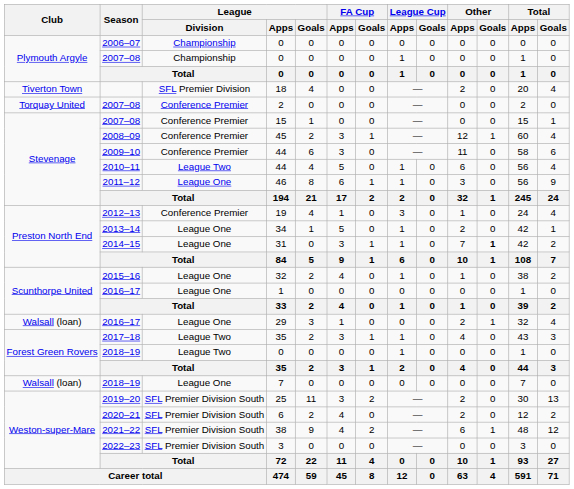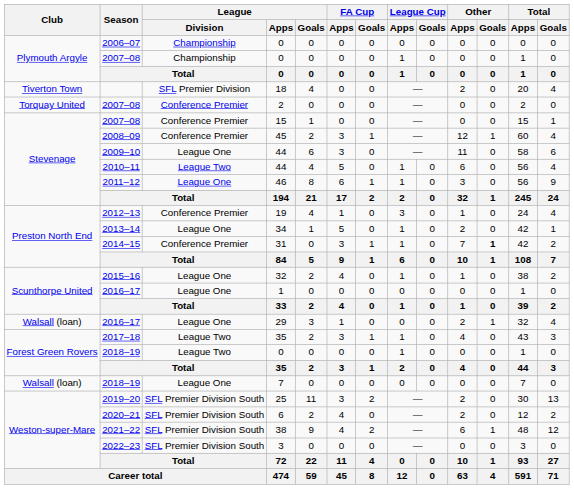 <table class="wikitable" style="text-align:center">
 <tr>
 <th rowspan="2">Club</th>
 <th rowspan="2">Season</th>
 <th colspan="3">League</th>
 <th colspan="2"><a href='#'>FA Cup</a></th>
 <th colspan="2"><a href='#'>League Cup</a></th>
 <th colspan="2">Other</th>
 <th colspan="2">Total</th>
 </tr>
 <tr>
 <th>Division</th>
 <th>Apps</th>
 <th>Goals</th>
 <th>Apps</th>
 <th>Goals</th>
 <th>Apps</th>
 <th>Goals</th>
 <th>Apps</th>
 <th>Goals</th>
 <th>Apps</th>
 <th>Goals</th>
 </tr>
 <tr>
 <td rowspan="3"><a href='#'>Plymouth Argyle</a></td>
 <td><a href='#'>2006–07</a></td>
 <td><a href='#'>Championship</a></td>
 <td>0</td>
 <td>0</td>
 <td>0</td>
 <td>0</td>
 <td>0</td>
 <td>0</td>
 <td>0</td>
 <td>0</td>
 <td>0</td>
 <td>0</td>
 </tr>
 <tr>
 <td><a href='#'>2007–08</a></td>
 <td>Championship</td>
 <td>0</td>
 <td>0</td>
 <td>0</td>
 <td>0</td>
 <td>1</td>
 <td>0</td>
 <td>0</td>
 <td>0</td>
 <td>1</td>
 <td>0</td>
 </tr>
 <tr>
 <th colspan="2">Total</th>
 <th>0</th>
 <th>0</th>
 <th>0</th>
 <th>0</th>
 <th>1</th>
 <th>0</th>
 <th>0</th>
 <th>0</th>
 <th>1</th>
 <th>0</th>
 </tr>
 <tr>
 <td rowspan="1"><a href='#'>Tiverton Town</a></td>
 <td></td>
 <td><a href='#'>SFL</a> Premier Division</td>
 <td>18</td>
 <td>4</td>
 <td>0</td>
 <td>0</td>
 <td colspan=2>—</td>
 <td>2</td>
 <td>0</td>
 <td>20</td>
 <td>4</td>
 </tr>
 <tr>
 <td rowspan="1"><a href='#'>Torquay United</a></td>
 <td><a href='#'>2007–08</a></td>
 <td><a href='#'>Conference Premier</a></td>
 <td>2</td>
 <td>0</td>
 <td>0</td>
 <td>0</td>
 <td colspan=2>—</td>
 <td>0</td>
 <td>0</td>
 <td>2</td>
 <td>0</td>
 </tr>
 <tr>
 <td rowspan="6"><a href='#'>Stevenage</a></td>
 <td><a href='#'>2007–08</a></td>
 <td>Conference Premier</td>
 <td>15</td>
 <td>1</td>
 <td>0</td>
 <td>0</td>
 <td colspan=2>—</td>
 <td>0</td>
 <td>0</td>
 <td>15</td>
 <td>1</td>
 </tr>
 <tr>
 <td><a href='#'>2008–09</a></td>
 <td>Conference Premier</td>
 <td>45</td>
 <td>2</td>
 <td>3</td>
 <td>1</td>
 <td colspan=2>—</td>
 <td>12</td>
 <td>1</td>
 <td>60</td>
 <td>4</td>
 </tr>
 <tr>
 <td><a href='#'>2009–10</a></td>
-<td>Conference Premier</td>
+<td>League One</td>
 <td>44</td>
 <td>6</td>
 <td>3</td>
 <td>0</td>
 <td colspan=2>—</td>
 <td>11</td>
 <td>0</td>
 <td>58</td>
 <td>6</td>
 </tr>
 <tr>
 <td><a href='#'>2010–11</a></td>
 <td><a href='#'>League Two</a></td>
 <td>44</td>
 <td>4</td>
 <td>5</td>
 <td>0</td>
 <td>1</td>
 <td>0</td>
 <td>6</td>
 <td>0</td>
 <td>56</td>
 <td>4</td>
 </tr>
 <tr>
 <td><a href='#'>2011–12</a></td>
 <td><a href='#'>League One</a></td>
 <td>46</td>
 <td>8</td>
 <td>6</td>
 <td>1</td>
 <td>1</td>
 <td>0</td>
 <td>3</td>
 <td>0</td>
 <td>56</td>
 <td>9</td>
 </tr>
 <tr>
 <th colspan="2">Total</th>
 <th>194</th>
 <th>21</th>
 <th>17</th>
 <th>2</th>
 <th>2</th>
 <th>0</th>
 <th>32</th>
 <th>1</th>
 <th>245</th>
 <th>24</th>
 </tr>
 <tr>
 <td rowspan="4"><a href='#'>Preston North End</a></td>
 <td><a href='#'>2012–13</a></td>
 <td>Conference Premier</td>
 <td>19</td>
 <td>4</td>
 <td>1</td>
 <td>0</td>
 <td>3</td>
 <td>0</td>
 <td>1</td>
 <td>0</td>
 <td>24</td>
 <td>4</td>
 </tr>
 <tr>
 <td><a href='#'>2013–14</a></td>
 <td>League One</td>
 <td>34</td>
 <td>1</td>
 <td>5</td>
 <td>0</td>
 <td>1</td>
 <td>0</td>
 <td>2</td>
 <td>0</td>
 <td>42</td>
 <td>1</td>
 </tr>
 <tr>
 <td><a href='#'>2014–15</a></td>
-<td>League One</td>
+<td>Conference Premier</td>
 <td>31</td>
 <td>0</td>
 <td>3</td>
 <td>1</td>
 <td>1</td>
 <td>0</td>
 <td>7</td>
 <td><strong>1</strong></td>
 <td>42</td>
 <td>2</td>
 </tr>
 <tr>
 <th colspan="2">Total</th>
 <th>84</th>
 <th>5</th>
 <th>9</th>
 <th>1</th>
 <th>6</th>
 <th>0</th>
 <th>10</th>
 <th>1</th>
 <th>108</th>
 <th>7</th>
 </tr>
 <tr>
 <td rowspan="3"><a href='#'>Scunthorpe United</a></td>
 <td><a href='#'>2015–16</a></td>
 <td>League One</td>
 <td>32</td>
 <td>2</td>
 <td>4</td>
 <td>0</td>
 <td>1</td>
 <td>0</td>
 <td>1</td>
 <td>0</td>
 <td>38</td>
 <td>2</td>
 </tr>
 <tr>
 <td><a href='#'>2016–17</a></td>
 <td>League One</td>
 <td>1</td>
 <td>0</td>
 <td>0</td>
 <td>0</td>
 <td>0</td>
 <td>0</td>
 <td>0</td>
 <td>0</td>
 <td>1</td>
 <td>0</td>
 </tr>
 <tr>
 <th colspan="2">Total</th>
 <th>33</th>
 <th>2</th>
 <th>4</th>
 <th>0</th>
 <th>1</th>
 <th>0</th>
 <th>1</th>
 <th>0</th>
 <th>39</th>
 <th>2</th>
 </tr>
 <tr>
 <td><a href='#'>Walsall</a> (loan)</td>
 <td><a href='#'>2016–17</a></td>
 <td>League One</td>
 <td>29</td>
 <td>3</td>
 <td>1</td>
 <td>0</td>
 <td>0</td>
 <td>0</td>
 <td>2</td>
 <td>1</td>
 <td>32</td>
 <td>4</td>
 </tr>
 <tr>
 <td rowspan="3"><a href='#'>Forest Green Rovers</a></td>
 <td><a href='#'>2017–18</a></td>
 <td>League Two</td>
 <td>35</td>
 <td>2</td>
 <td>3</td>
 <td>1</td>
 <td>1</td>
 <td>0</td>
 <td>4</td>
 <td>0</td>
 <td>43</td>
 <td>3</td>
 </tr>
 <tr>
 <td><a href='#'>2018–19</a></td>
 <td>League Two</td>
 <td>0</td>
 <td>0</td>
 <td>0</td>
 <td>0</td>
 <td>1</td>
 <td>0</td>
 <td>0</td>
 <td>0</td>
 <td>1</td>
 <td>0</td>
 </tr>
 <tr>
 <th colspan="2">Total</th>
 <th>35</th>
 <th>2</th>
 <th>3</th>
 <th>1</th>
 <th>2</th>
 <th>0</th>
 <th>4</th>
 <th>0</th>
 <th>44</th>
 <th>3</th>
 </tr>
 <tr>
 <td><a href='#'>Walsall</a> (loan)</td>
 <td><a href='#'>2018–19</a></td>
 <td>League One</td>
 <td>7</td>
 <td>0</td>
 <td>0</td>
 <td>0</td>
 <td>0</td>
 <td>0</td>
 <td>0</td>
 <td>0</td>
 <td>7</td>
 <td>0</td>
 </tr>
 <tr>
 <td rowspan="5"><a href='#'>Weston-super-Mare</a></td>
 <td><a href='#'>2019–20</a></td>
 <td><a href='#'>SFL</a> Premier Division South</td>
 <td>25</td>
 <td>11</td>
 <td>3</td>
 <td>2</td>
 <td colspan=2>—</td>
 <td>2</td>
 <td>0</td>
 <td>30</td>
 <td>13</td>
 </tr>
 <tr>
 <td><a href='#'>2020–21</a></td>
 <td><a href='#'>SFL</a> Premier Division South</td>
 <td>6</td>
 <td>2</td>
 <td>4</td>
 <td>0</td>
 <td colspan=2>—</td>
 <td>2</td>
 <td>0</td>
 <td>12</td>
 <td>2</td>
 </tr>
 <tr>
 <td><a href='#'>2021–22</a></td>
 <td><a href='#'>SFL</a> Premier Division South</td>
 <td>38</td>
 <td>9</td>
 <td>4</td>
 <td>2</td>
 <td colspan=2>—</td>
 <td>6</td>
 <td>1</td>
 <td>48</td>
 <td>12</td>
 </tr>
 <tr>
 <td><a href='#'>2022–23</a></td>
 <td><a href='#'>SFL</a> Premier Division South</td>
 <td>3</td>
 <td>0</td>
 <td>0</td>
 <td>0</td>
 <td colspan=2>—</td>
 <td>0</td>
 <td>0</td>
 <td>3</td>
 <td>0</td>
 </tr>
 <tr>
 <th colspan="2">Total</th>
 <th>72</th>
 <th>22</th>
 <th>11</th>
 <th>4</th>
 <th>0</th>
 <th>0</th>
 <th>10</th>
 <th>1</th>
 <th>93</th>
 <th>27</th>
 </tr>
 <tr>
 <th colspan="3">Career total</th>
 <th>474</th>
 <th>59</th>
 <th>45</th>
 <th>8</th>
 <th>12</th>
 <th>0</th>
 <th>63</th>
 <th>4</th>
 <th>591</th>
 <th>71</th>
 </tr>
 </table>
